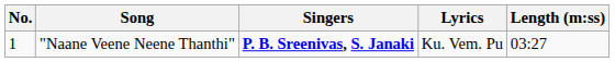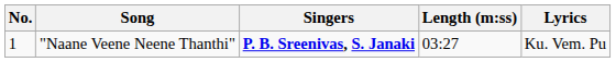 <table class="wikitable" style="font-size:95%;">
 <tr>
 <th>No.</th>
 <th>Song</th>
 <th>Singers</th>
+<th>Length (m:ss)</th>
 <th>Lyrics</th>
-<th>Length (m:ss)</th>
 </tr>
 <tr>
 <td>1</td>
 <td>"Naane Veene Neene Thanthi"</td>
 <td><strong><a href='#'>P. B. Sreenivas</a>, <a href='#'>S. Janaki</a></strong></td>
+<td>03:27</td>
 <td>Ku. Vem. Pu</td>
-<td>03:27</td>
 </tr>
 </table>
